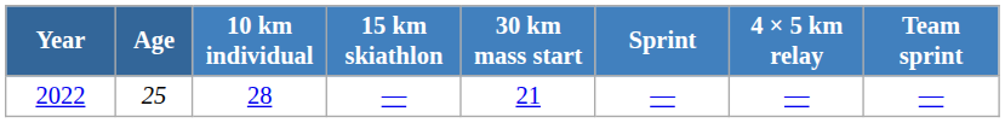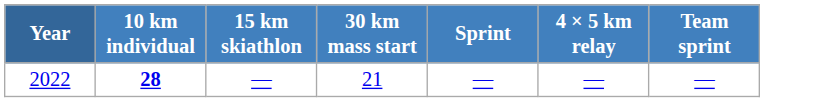 <table class="wikitable" style="font-size:95%; text-align:center; border:grey solid 1px; border-collapse:collapse; background:#ffffff;">
 <tr>
 <th style="background-color:#369; color:white; width:60px;"> Year </th>
-<th style="background-color:#369; color:white; width:40px;"> Age </th>
 <th style="background-color:#4180be; color:white; width:75px;"> 10 km <br> individual </th>
 <th style="background-color:#4180be; color:white; width:75px;"> 15 km <br> skiathlon </th>
 <th style="background-color:#4180be; color:white; width:75px;"> 30 km <br> mass start </th>
 <th style="background-color:#4180be; color:white; width:75px;"> Sprint </th>
 <th style="background-color:#4180be; color:white; width:75px;"> 4 × 5 km <br> relay </th>
 <th style="background-color:#4180be; color:white; width:75px;"> Team <br> sprint </th>
 </tr>
 <tr>
 <td><a href='#'>2022</a></td>
-<td><em>25</em></td>
-<td><a href='#'>28</a></td>
+<td><strong><a href='#'>28</a></strong></td>
 <td><a href='#'>—</a></td>
 <td><a href='#'>21</a></td>
 <td><a href='#'>—</a></td>
 <td><a href='#'>—</a></td>
 <td><a href='#'>—</a></td>
 </tr>
 </table>
